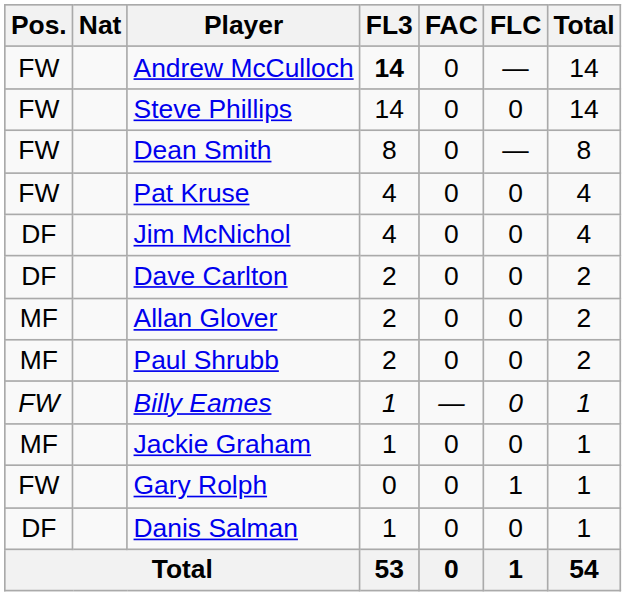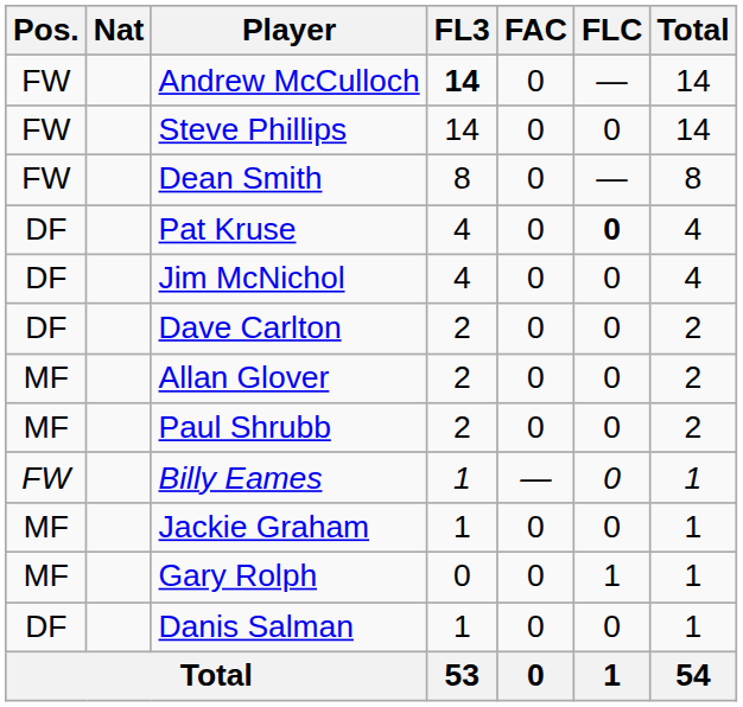 <table class="wikitable"  style="text-align:center; border:1px #aaa solid;">
 <tr>
 <th>Pos.</th>
 <th>Nat</th>
 <th>Player</th>
 <th>FL3</th>
 <th>FAC</th>
 <th>FLC</th>
 <th>Total</th>
 </tr>
 <tr>
 <td>FW</td>
 <td></td>
 <td style="text-align:left;"><a href='#'>Andrew McCulloch</a></td>
 <td><strong>14</strong></td>
 <td>0</td>
 <td>—</td>
 <td>14</td>
 </tr>
 <tr>
 <td>FW</td>
 <td></td>
 <td style="text-align:left;"><a href='#'>Steve Phillips</a></td>
 <td>14</td>
 <td>0</td>
 <td>0</td>
 <td>14</td>
 </tr>
 <tr>
 <td>FW</td>
 <td></td>
 <td style="text-align:left;"><a href='#'>Dean Smith</a></td>
 <td>8</td>
 <td>0</td>
 <td>—</td>
 <td>8</td>
 </tr>
 <tr>
-<td>FW</td>
+<td>DF</td>
 <td></td>
 <td style="text-align:left;"><a href='#'>Pat Kruse</a></td>
 <td>4</td>
 <td>0</td>
-<td>0</td>
+<td><strong>0</strong></td>
 <td>4</td>
 </tr>
 <tr>
 <td>DF</td>
 <td></td>
 <td style="text-align:left;"><a href='#'>Jim McNichol</a></td>
 <td>4</td>
 <td>0</td>
 <td>0</td>
 <td>4</td>
 </tr>
 <tr>
 <td>DF</td>
 <td></td>
 <td style="text-align:left;"><a href='#'>Dave Carlton</a></td>
 <td>2</td>
 <td>0</td>
 <td>0</td>
 <td>2</td>
 </tr>
 <tr>
 <td>MF</td>
 <td></td>
 <td style="text-align:left;"><a href='#'>Allan Glover</a></td>
 <td>2</td>
 <td>0</td>
 <td>0</td>
 <td>2</td>
 </tr>
 <tr>
 <td>MF</td>
 <td></td>
 <td style="text-align:left;"><a href='#'>Paul Shrubb</a></td>
 <td>2</td>
 <td>0</td>
 <td>0</td>
 <td>2</td>
 </tr>
 <tr>
 <td><em>FW</em></td>
 <td><em></em></td>
 <td style="text-align:left;"><em><a href='#'>Billy Eames</a></em></td>
 <td><em>1</em></td>
 <td><em>—</em></td>
 <td><em>0</em></td>
 <td><em>1</em></td>
 </tr>
 <tr>
 <td>MF</td>
 <td></td>
 <td style="text-align:left;"><a href='#'>Jackie Graham</a></td>
 <td>1</td>
 <td>0</td>
 <td>0</td>
 <td>1</td>
 </tr>
 <tr>
-<td>FW</td>
+<td>MF</td>
 <td></td>
 <td style="text-align:left;"><a href='#'>Gary Rolph</a></td>
 <td>0</td>
 <td>0</td>
 <td>1</td>
 <td>1</td>
 </tr>
 <tr>
 <td>DF</td>
 <td></td>
 <td style="text-align:left;"><a href='#'>Danis Salman</a></td>
 <td>1</td>
 <td>0</td>
 <td>0</td>
 <td>1</td>
 </tr>
 <tr>
 <th colspan="3">Total</th>
 <th>53</th>
 <th>0</th>
 <th>1</th>
 <th>54</th>
 </tr>
 </table>
